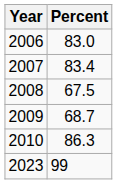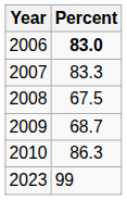 <table class="wikitable collapsible sortable" style="margin: 1em auto 1em auto;">
 <tr align="center">
 <th>Year</th>
 <th>Percent</th>
 </tr>
 <tr align="center">
 <td>2006</td>
-<td>83.0</td>
+<td><strong>83.0</strong></td>
 </tr>
 <tr align="center">
 <td>2007</td>
-<td>83.4</td>
+<td>83.3</td>
 </tr>
 <tr align="center">
 <td>2008</td>
 <td>67.5</td>
 </tr>
 <tr align="center">
 <td>2009</td>
 <td>68.7</td>
 </tr>
 <tr align="center">
 <td>2010</td>
 <td>86.3</td>
 </tr>
 <tr>
 <td>2023</td>
 <td>99</td>
 </tr>
 </table>
